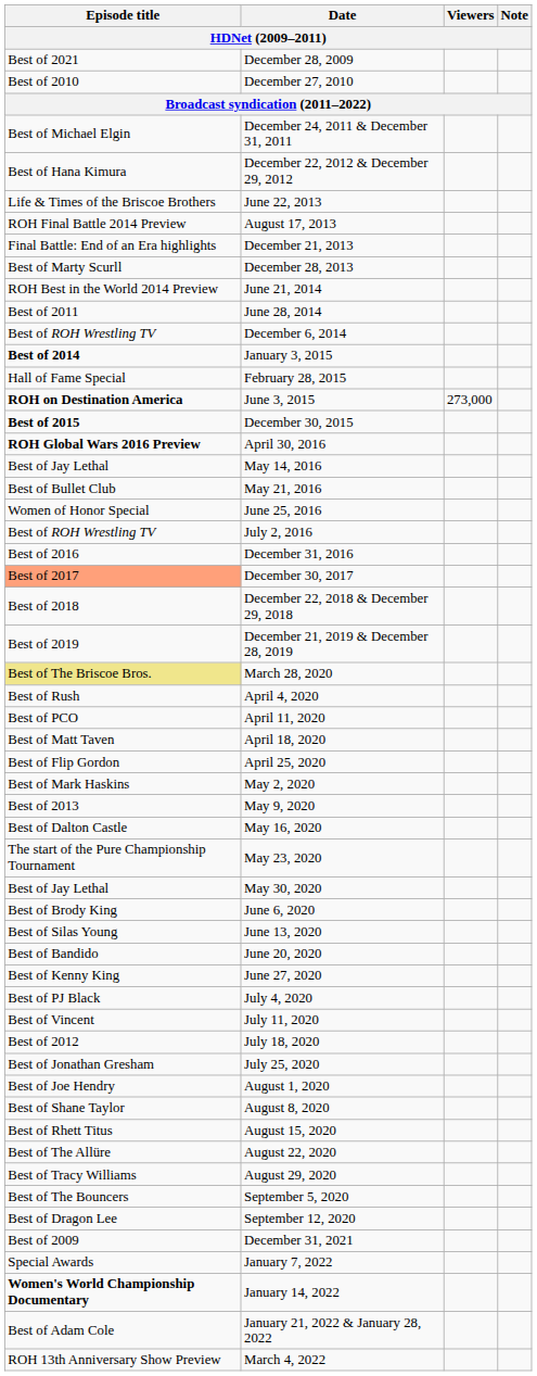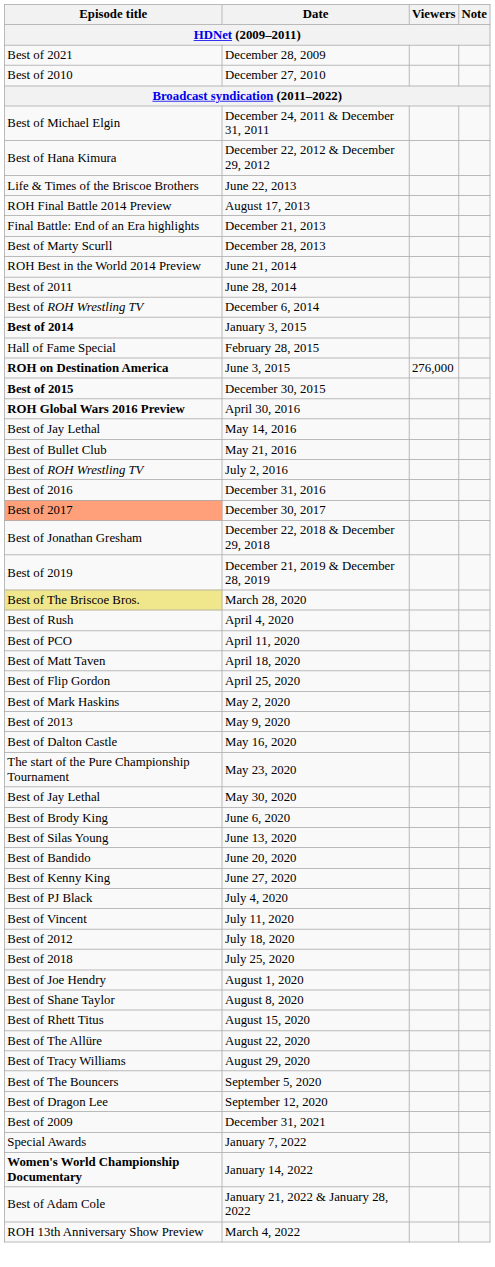 <table class="wikitable sortable">
 <tr>
 <th>Episode title</th>
 <th>Date</th>
 <th>Viewers</th>
 <th class="unsortable">Note</th>
 </tr>
 <tr>
 <th colspan=4><a href='#'>HDNet</a> (2009–2011)</th>
 </tr>
 <tr>
 <td>Best of 2021</td>
 <td>December 28, 2009</td>
 <td></td>
 <td></td>
 </tr>
 <tr>
 <td>Best of 2010</td>
 <td>December 27, 2010</td>
 <td></td>
 <td></td>
 </tr>
 <tr>
 <th colspan=4><a href='#'>Broadcast syndication</a>  (2011–2022)</th>
 </tr>
 <tr>
 <td>Best of Michael Elgin</td>
 <td>December 24, 2011 & December 31, 2011</td>
 <td></td>
 <td></td>
 </tr>
 <tr>
 <td>Best of Hana Kimura</td>
 <td>December 22, 2012 & December 29, 2012</td>
 <td></td>
 <td></td>
 </tr>
 <tr>
 <td>Life & Times of the Briscoe Brothers</td>
 <td>June 22, 2013</td>
 <td></td>
 <td></td>
 </tr>
 <tr>
 <td>ROH Final Battle 2014 Preview</td>
 <td>August 17, 2013</td>
 <td></td>
 <td></td>
 </tr>
 <tr>
 <td>Final Battle: End of an Era highlights</td>
 <td>December 21, 2013</td>
 <td></td>
 <td></td>
 </tr>
 <tr>
 <td>Best of Marty Scurll</td>
 <td>December 28, 2013</td>
 <td></td>
 <td></td>
 </tr>
 <tr>
 <td>ROH Best in the World 2014 Preview</td>
 <td>June 21, 2014</td>
 <td></td>
 <td></td>
 </tr>
 <tr>
 <td>Best of 2011</td>
 <td>June 28, 2014</td>
 <td></td>
 <td></td>
 </tr>
 <tr>
 <td>Best of <em>ROH Wrestling TV</em></td>
 <td>December 6, 2014</td>
 <td></td>
 <td></td>
 </tr>
 <tr>
 <td><strong>Best of 2014</strong></td>
 <td>January 3, 2015</td>
 <td></td>
 <td></td>
 </tr>
 <tr>
 <td>Hall of Fame Special</td>
 <td>February 28, 2015</td>
 <td></td>
 <td></td>
 </tr>
 <tr>
 <td><strong>ROH on Destination America</strong></td>
 <td>June 3, 2015</td>
-<td>273,000</td>
+<td>276,000</td>
 <td></td>
 </tr>
 <tr>
 <td><strong>Best of 2015</strong></td>
 <td>December 30, 2015</td>
 <td></td>
 <td></td>
 </tr>
 <tr>
 <td><strong>ROH Global Wars 2016 Preview</strong></td>
 <td>April 30, 2016</td>
 <td></td>
 <td></td>
 </tr>
 <tr>
 <td>Best of Jay Lethal</td>
 <td>May 14, 2016</td>
 <td></td>
 <td></td>
 </tr>
 <tr>
 <td>Best of Bullet Club</td>
 <td>May 21, 2016</td>
 <td></td>
 <td></td>
 </tr>
 <tr>
-<td>Women of Honor Special</td>
-<td>June 25, 2016</td>
-<td></td>
-<td></td>
-</tr>
-<tr>
 <td>Best of <em>ROH Wrestling TV</em></td>
 <td>July 2, 2016</td>
 <td></td>
 <td></td>
 </tr>
 <tr>
 <td>Best of 2016</td>
 <td>December 31, 2016</td>
 <td></td>
 <td></td>
 </tr>
 <tr>
 <td style="background: lightsalmon;">Best of 2017</td>
 <td>December 30, 2017</td>
 <td></td>
 <td></td>
 </tr>
 <tr>
-<td>Best of 2018</td>
+<td>Best of Jonathan Gresham</td>
 <td>December 22, 2018 & December 29, 2018</td>
 <td></td>
 <td></td>
 </tr>
 <tr>
 <td>Best of 2019</td>
 <td>December 21, 2019 & December 28, 2019</td>
 <td></td>
 <td></td>
 </tr>
 <tr>
 <td style="background: khaki;">Best of The Briscoe Bros.</td>
 <td>March 28, 2020</td>
 <td></td>
 <td></td>
 </tr>
 <tr>
 <td>Best of Rush</td>
 <td>April 4, 2020</td>
 <td></td>
 <td></td>
 </tr>
 <tr>
 <td>Best of PCO</td>
 <td>April 11, 2020</td>
 <td></td>
 <td></td>
 </tr>
 <tr>
 <td>Best of Matt Taven</td>
 <td>April 18, 2020</td>
 <td></td>
 <td></td>
 </tr>
 <tr>
 <td>Best of Flip Gordon</td>
 <td>April 25, 2020</td>
 <td></td>
 <td></td>
 </tr>
 <tr>
 <td>Best of Mark Haskins</td>
 <td>May 2, 2020</td>
 <td></td>
 <td></td>
 </tr>
 <tr>
 <td>Best of 2013</td>
 <td>May 9, 2020</td>
 <td></td>
 <td></td>
 </tr>
 <tr>
 <td>Best of Dalton Castle</td>
 <td>May 16, 2020</td>
 <td></td>
 <td></td>
 </tr>
 <tr>
 <td>The start of the Pure Championship Tournament</td>
 <td>May 23, 2020</td>
 <td></td>
 <td></td>
 </tr>
 <tr>
 <td>Best of Jay Lethal</td>
 <td>May 30, 2020</td>
 <td></td>
 <td></td>
 </tr>
 <tr>
 <td>Best of Brody King</td>
 <td>June 6, 2020</td>
 <td></td>
 <td></td>
 </tr>
 <tr>
 <td>Best of Silas Young</td>
 <td>June 13, 2020</td>
 <td></td>
 <td></td>
 </tr>
 <tr>
 <td>Best of Bandido</td>
 <td>June 20, 2020</td>
 <td></td>
 <td></td>
 </tr>
 <tr>
 <td>Best of Kenny King</td>
 <td>June 27, 2020</td>
 <td></td>
 <td></td>
 </tr>
 <tr>
 <td>Best of PJ Black</td>
 <td>July 4, 2020</td>
 <td></td>
 <td></td>
 </tr>
 <tr>
 <td>Best of Vincent</td>
 <td>July 11, 2020</td>
 <td></td>
 <td></td>
 </tr>
 <tr>
 <td>Best of 2012</td>
 <td>July 18, 2020</td>
 <td></td>
 <td></td>
 </tr>
 <tr>
-<td>Best of Jonathan Gresham</td>
+<td>Best of 2018</td>
 <td>July 25, 2020</td>
 <td></td>
 <td></td>
 </tr>
 <tr>
 <td>Best of Joe Hendry</td>
 <td>August 1, 2020</td>
 <td></td>
 <td></td>
 </tr>
 <tr>
 <td>Best of Shane Taylor</td>
 <td>August 8, 2020</td>
 <td></td>
 <td></td>
 </tr>
 <tr>
 <td>Best of Rhett Titus</td>
 <td>August 15, 2020</td>
 <td></td>
 <td></td>
 </tr>
 <tr>
 <td>Best of The Allüre</td>
 <td>August 22, 2020</td>
 <td></td>
 <td></td>
 </tr>
 <tr>
 <td>Best of Tracy Williams</td>
 <td>August 29, 2020</td>
 <td></td>
 <td></td>
 </tr>
 <tr>
 <td>Best of The Bouncers</td>
 <td>September 5, 2020</td>
 <td></td>
 <td></td>
 </tr>
 <tr>
 <td>Best of Dragon Lee</td>
 <td>September 12, 2020</td>
 <td></td>
 <td></td>
 </tr>
 <tr>
 <td>Best of 2009</td>
 <td>December 31, 2021</td>
 <td></td>
 <td></td>
 </tr>
 <tr>
 <td>Special Awards</td>
 <td>January 7, 2022</td>
 <td></td>
 <td></td>
 </tr>
 <tr>
 <td><strong>Women's World Championship Documentary</strong></td>
 <td>January 14, 2022</td>
 <td></td>
 <td></td>
 </tr>
 <tr>
 <td>Best of Adam Cole</td>
 <td>January 21, 2022 & January 28, 2022</td>
 <td></td>
 <td></td>
 </tr>
 <tr>
 <td>ROH 13th Anniversary Show Preview</td>
 <td>March 4, 2022</td>
 <td></td>
 <td></td>
 </tr>
 </table>
